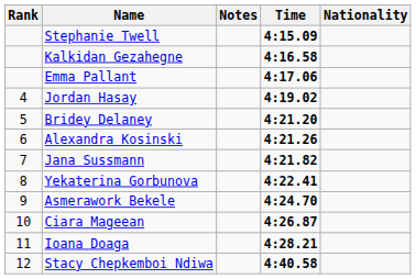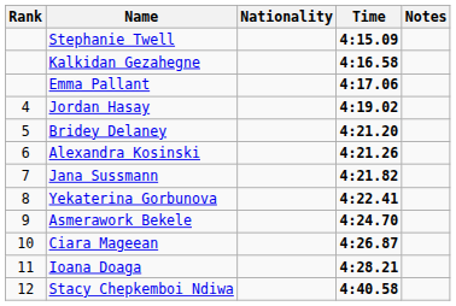 <table class="wikitable sortable" style="text-align:center">
 <tr>
 <th>Rank</th>
 <th>Name</th>
+<th>Nationality</th>
+<th>Time</th>
 <th>Notes</th>
-<th>Time</th>
-<th>Nationality</th>
 </tr>
 <tr>
 <td></td>
 <td align=left><a href='#'>Stephanie Twell</a></td>
+<td align=left></td>
+<td><strong>4:15.09</strong></td>
 <td></td>
-<td><strong>4:15.09</strong></td>
-<td align=left></td>
 </tr>
 <tr>
 <td></td>
 <td align=left><a href='#'>Kalkidan Gezahegne</a></td>
+<td align=left></td>
+<td><strong>4:16.58</strong></td>
 <td></td>
-<td><strong>4:16.58</strong></td>
-<td align=left></td>
 </tr>
 <tr>
 <td></td>
 <td align=left><a href='#'>Emma Pallant</a></td>
+<td align=left></td>
+<td><strong>4:17.06</strong></td>
 <td></td>
-<td><strong>4:17.06</strong></td>
-<td align=left></td>
 </tr>
 <tr>
 <td>4</td>
 <td align=left><a href='#'>Jordan Hasay</a></td>
+<td align=left></td>
+<td><strong>4:19.02</strong></td>
 <td></td>
-<td><strong>4:19.02</strong></td>
-<td align=left></td>
 </tr>
 <tr>
 <td>5</td>
 <td align=left><a href='#'>Bridey Delaney</a></td>
+<td align=left></td>
+<td><strong>4:21.20</strong></td>
 <td></td>
-<td><strong>4:21.20</strong></td>
-<td align=left></td>
 </tr>
 <tr>
 <td>6</td>
 <td align=left><a href='#'>Alexandra Kosinski</a></td>
+<td align=left></td>
+<td><strong>4:21.26</strong></td>
 <td></td>
-<td><strong>4:21.26</strong></td>
-<td align=left></td>
 </tr>
 <tr>
 <td>7</td>
 <td align=left><a href='#'>Jana Sussmann</a></td>
+<td align=left></td>
+<td><strong>4:21.82</strong></td>
 <td></td>
-<td><strong>4:21.82</strong></td>
-<td align=left></td>
 </tr>
 <tr>
 <td>8</td>
 <td align=left><a href='#'>Yekaterina Gorbunova</a></td>
+<td align=left></td>
+<td><strong>4:22.41</strong></td>
 <td></td>
-<td><strong>4:22.41</strong></td>
-<td align=left></td>
 </tr>
 <tr>
 <td>9</td>
 <td align=left><a href='#'>Asmerawork Bekele</a></td>
+<td align=left></td>
+<td><strong>4:24.70</strong></td>
 <td></td>
-<td><strong>4:24.70</strong></td>
-<td align=left></td>
 </tr>
 <tr>
 <td>10</td>
 <td align=left><a href='#'>Ciara Mageean</a></td>
+<td align=left></td>
+<td><strong>4:26.87</strong></td>
 <td></td>
-<td><strong>4:26.87</strong></td>
-<td align=left></td>
 </tr>
 <tr>
 <td>11</td>
 <td align=left><a href='#'>Ioana Doaga</a></td>
+<td align=left></td>
+<td><strong>4:28.21</strong></td>
 <td></td>
-<td><strong>4:28.21</strong></td>
-<td align=left></td>
 </tr>
 <tr>
 <td>12</td>
 <td align=left><a href='#'>Stacy Chepkemboi Ndiwa</a></td>
+<td align=left></td>
+<td><strong>4:40.58</strong></td>
 <td></td>
-<td><strong>4:40.58</strong></td>
-<td align=left></td>
 </tr>
 </table>
